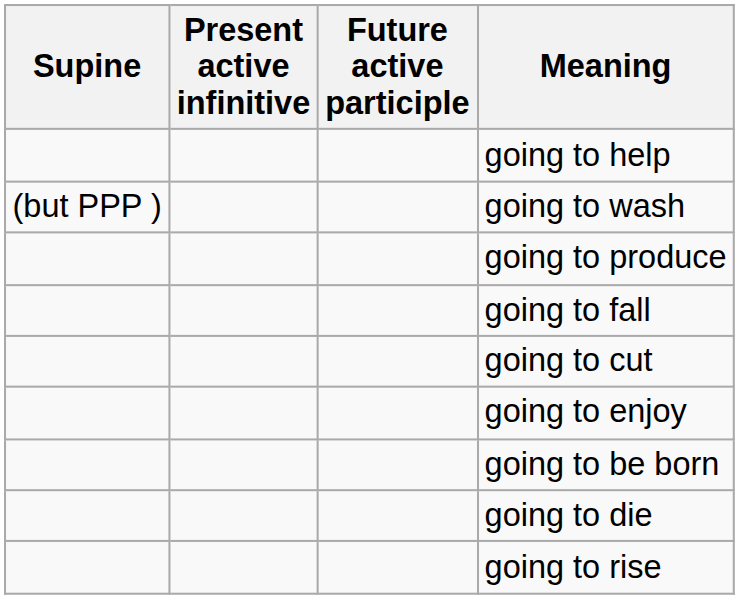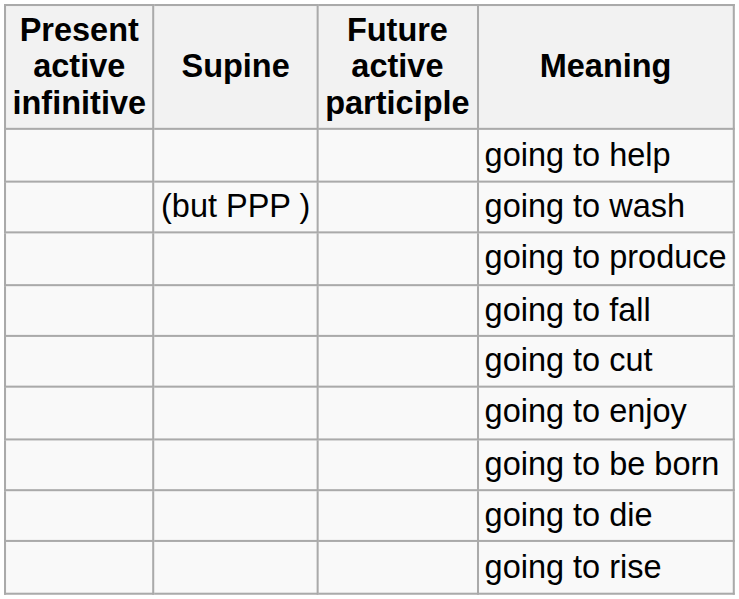 <table class="wikitable">
 <tr>
+<th>Present<br>active<br>infinitive</th>
 <th>Supine</th>
-<th>Present<br>active<br>infinitive</th>
 <th>Future<br>active<br>participle</th>
 <th>Meaning</th>
 </tr>
 <tr>
 <td></td>
 <td></td>
 <td></td>
 <td>going to help</td>
 </tr>
 <tr>
+<td></td>
 <td> (but PPP )</td>
-<td></td>
 <td></td>
 <td>going to wash</td>
 </tr>
 <tr>
 <td></td>
 <td></td>
 <td></td>
 <td>going to produce</td>
 </tr>
 <tr>
 <td></td>
 <td></td>
 <td></td>
 <td>going to fall</td>
 </tr>
 <tr>
 <td></td>
 <td></td>
 <td></td>
 <td>going to cut</td>
 </tr>
 <tr>
 <td></td>
 <td></td>
 <td></td>
 <td>going to enjoy</td>
 </tr>
 <tr>
 <td></td>
 <td></td>
 <td></td>
 <td>going to be born</td>
 </tr>
 <tr>
 <td></td>
 <td></td>
 <td></td>
 <td>going to die</td>
 </tr>
 <tr>
 <td></td>
 <td></td>
 <td></td>
 <td>going to rise</td>
 </tr>
 </table>
